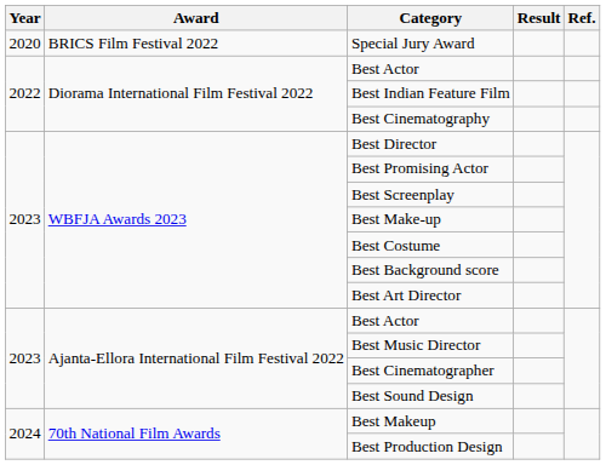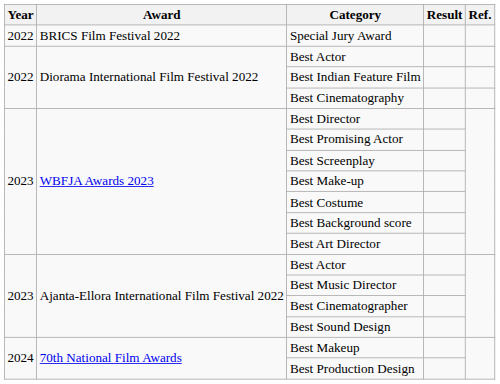 <table class="wikitable sortable">
 <tr>
 <th>Year</th>
 <th>Award</th>
 <th>Category</th>
 <th>Result</th>
 <th>Ref.</th>
 </tr>
 <tr>
-<td>2020</td>
+<td>2022</td>
 <td>BRICS Film Festival 2022</td>
 <td>Special Jury Award</td>
 <td></td>
 <td></td>
 </tr>
 <tr>
 <td rowspan="3">2022</td>
 <td rowspan="3">Diorama International Film Festival 2022</td>
 <td>Best Actor</td>
 <td></td>
 <td></td>
 </tr>
 <tr>
 <td>Best Indian Feature Film</td>
 <td></td>
 <td></td>
 </tr>
 <tr>
 <td>Best Cinematography</td>
 <td></td>
 <td></td>
 </tr>
 <tr>
 <td rowspan="7">2023</td>
 <td rowspan="7"><a href='#'>WBFJA Awards 2023</a></td>
 <td>Best Director</td>
 <td></td>
 <td rowspan="7"></td>
 </tr>
 <tr>
 <td>Best Promising Actor</td>
 <td></td>
 </tr>
 <tr>
 <td>Best Screenplay</td>
 <td></td>
 </tr>
 <tr>
 <td>Best Make-up</td>
 <td></td>
 </tr>
 <tr>
 <td>Best Costume</td>
 <td></td>
 </tr>
 <tr>
 <td>Best Background score</td>
 <td></td>
 </tr>
 <tr>
 <td>Best Art Director</td>
 <td></td>
 </tr>
 <tr>
 <td rowspan="4">2023</td>
 <td rowspan="4">Ajanta-Ellora International Film Festival 2022</td>
 <td>Best Actor</td>
 <td></td>
 <td rowspan="4"></td>
 </tr>
 <tr>
 <td>Best Music Director</td>
 <td></td>
 </tr>
 <tr>
 <td>Best Cinematographer</td>
 <td></td>
 </tr>
 <tr>
 <td>Best Sound Design</td>
 <td></td>
 </tr>
 <tr>
 <td rowspan="2">2024</td>
 <td rowspan="2"><a href='#'>70th National Film Awards</a></td>
 <td>Best Makeup</td>
 <td></td>
 <td rowspan="2"></td>
 </tr>
 <tr>
 <td>Best Production Design</td>
 <td></td>
 </tr>
 </table>
